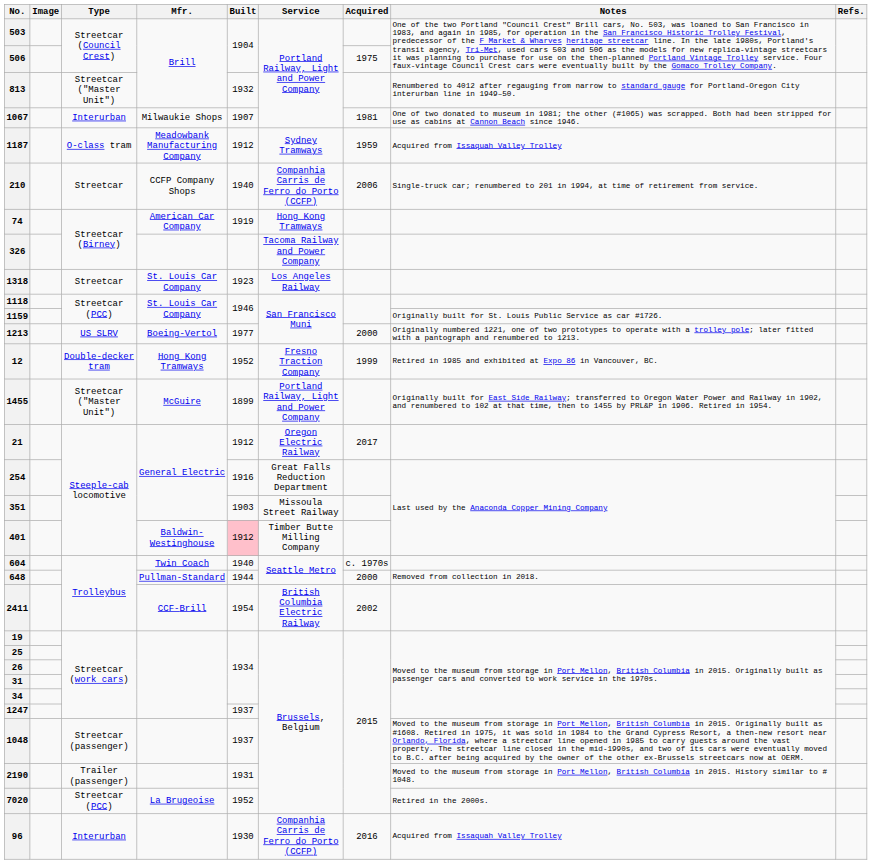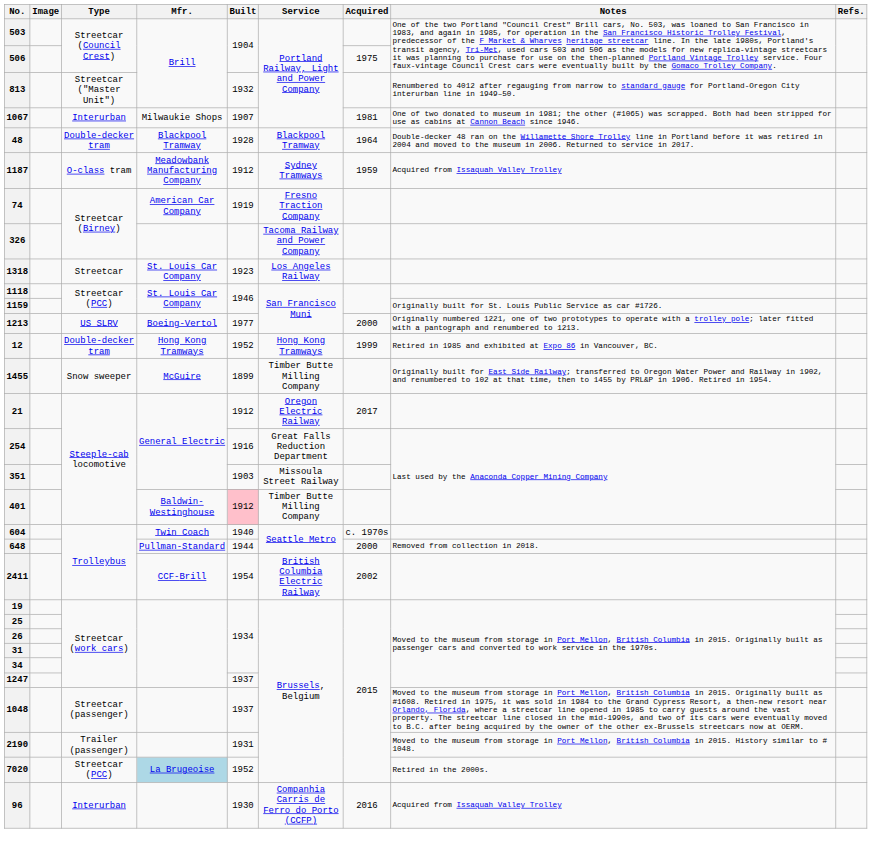 <table class="wikitable sortable" style="text-align:center;font-size:100%;">
 <tr>
 <th>No.</th>
 <th class="unsortable">Image</th>
 <th>Type</th>
 <th><abbr>Mfr.</abbr></th>
 <th>Built</th>
 <th>Service</th>
 <th>Acquired</th>
 <th class="unsortable">Notes</th>
 <th class="unsortable">Refs.</th>
 </tr>
 <tr>
 <th>503</th>
 <td></td>
 <td rowspan=2>Streetcar (<a href='#'>Council Crest</a>)</td>
 <td rowspan=3><a href='#'>Brill</a></td>
 <td rowspan=2>1904</td>
 <td rowspan=4><a href='#'>Portland Railway, Light and Power Company</a></td>
 <td></td>
 <td rowspan=2 style="text-align:left;font-size:85%;">One of the two Portland "Council Crest" Brill cars, No. 503, was loaned to San Francisco in 1983, and again in 1985, for operation in the <a href='#'>San Francisco Historic Trolley Festival</a>, predecessor of the <a href='#'>F Market & Wharves</a> <a href='#'>heritage streetcar</a> line.  In the late 1980s, Portland's transit agency, <a href='#'>Tri-Met</a>, used cars 503 and 506 as the models for new replica-vintage streetcars it was planning to purchase for use on the then-planned <a href='#'>Portland Vintage Trolley</a> service.  Four faux-vintage Council Crest cars were eventually built by the <a href='#'>Gomaco Trolley Company</a>.</td>
 <td rowspan=2></td>
 </tr>
 <tr>
 <th>506</th>
 <td></td>
 <td>1975</td>
 </tr>
 <tr>
 <th>813</th>
 <td></td>
 <td>Streetcar ("Master Unit")</td>
 <td>1932</td>
 <td></td>
 <td style="text-align:left;font-size:85%;">Renumbered to 4012 after regauging from narrow to <a href='#'>standard gauge</a> for Portland-Oregon City interurban line in 1949–50.</td>
 <td></td>
 </tr>
 <tr>
 <th>1067</th>
 <td></td>
 <td><a href='#'>Interurban</a></td>
 <td>Milwaukie Shops</td>
 <td>1907</td>
 <td>1981</td>
 <td style="text-align:left;font-size:85%;">One of two donated to museum in 1981; the other (#1065) was scrapped. Both had been stripped for use as cabins at <a href='#'>Cannon Beach</a> since 1946.</td>
 <td></td>
 </tr>
 <tr>
+<th>48</th>
+<td></td>
+<td><a href='#'>Double-decker tram</a></td>
+<td><a href='#'>Blackpool Tramway</a></td>
+<td>1928</td>
+<td><a href='#'>Blackpool Tramway</a></td>
+<td>1964</td>
+<td style="text-align:left;font-size:85%;">Double-decker 48 ran on the <a href='#'>Willamette Shore Trolley</a> line in Portland before it was retired in 2004 and moved to the museum in 2006. Returned to service in 2017.</td>
+<td></td>
+</tr>
+<tr>
 <th>1187</th>
 <td></td>
 <td><a href='#'>O-class</a> tram</td>
 <td><a href='#'>Meadowbank Manufacturing Company</a></td>
 <td>1912</td>
 <td><a href='#'>Sydney Tramways</a></td>
 <td>1959</td>
 <td style="text-align:left;font-size:85%;">Acquired from <a href='#'>Issaquah Valley Trolley</a></td>
 <td></td>
 </tr>
 <tr>
-<th>210</th>
-<td></td>
-<td>Streetcar</td>
-<td>CCFP Company Shops</td>
-<td>1940</td>
-<td><a href='#'>Companhia Carris de Ferro do Porto (CCFP)</a></td>
-<td>2006</td>
-<td style="text-align:left;font-size:85%;">Single-truck car; renumbered to 201 in 1994, at time of retirement from service.</td>
-<td></td>
-</tr>
-<tr>
 <th>74</th>
 <td></td>
 <td rowspan=2>Streetcar (<a href='#'>Birney</a>)</td>
 <td><a href='#'>American Car Company</a></td>
 <td>1919</td>
-<td><a href='#'>Hong Kong Tramways</a></td>
+<td><a href='#'>Fresno Traction Company</a></td>
 <td></td>
 <td style="text-align:left;"></td>
 <td></td>
 </tr>
 <tr>
 <th>326</th>
 <td></td>
 <td></td>
 <td></td>
 <td><a href='#'>Tacoma Railway and Power Company</a></td>
 <td></td>
 <td style="text-align:left;"></td>
 <td></td>
 </tr>
 <tr>
 <th>1318</th>
 <td></td>
 <td>Streetcar</td>
 <td><a href='#'>St. Louis Car Company</a></td>
 <td>1923</td>
 <td><a href='#'>Los Angeles Railway</a></td>
 <td></td>
 <td style="text-align:left;"></td>
 <td></td>
 </tr>
 <tr>
 <th>1118</th>
 <td></td>
 <td rowspan=2>Streetcar (<a href='#'>PCC</a>)</td>
 <td rowspan=2><a href='#'>St. Louis Car Company</a></td>
 <td rowspan=2>1946</td>
 <td rowspan=3><a href='#'>San Francisco Muni</a></td>
 <td rowspan=2></td>
 <td style="text-align:left;"></td>
 <td></td>
 </tr>
 <tr>
 <th>1159</th>
 <td></td>
 <td style="text-align:left;font-size:85%;">Originally built for St. Louis Public Service as car #1726.</td>
 <td></td>
 </tr>
 <tr>
 <th>1213</th>
 <td></td>
 <td><a href='#'>US SLRV</a></td>
 <td><a href='#'>Boeing-Vertol</a></td>
 <td>1977</td>
 <td>2000</td>
 <td style="text-align:left;font-size:85%;">Originally numbered 1221, one of two prototypes to operate with a <a href='#'>trolley pole</a>; later fitted with a pantograph and renumbered to 1213.</td>
 <td></td>
 </tr>
 <tr>
 <th>12</th>
 <td></td>
 <td><a href='#'>Double-decker tram</a></td>
 <td><a href='#'>Hong Kong Tramways</a></td>
 <td>1952</td>
-<td><a href='#'>Fresno Traction Company</a></td>
+<td><a href='#'>Hong Kong Tramways</a></td>
 <td>1999</td>
 <td style="text-align:left;font-size:85%;">Retired in 1985 and exhibited at <a href='#'>Expo 86</a> in Vancouver, BC.</td>
 <td></td>
 </tr>
 <tr>
 <th>1455</th>
 <td></td>
-<td>Streetcar ("Master Unit")</td>
+<td>Snow sweeper</td>
 <td><a href='#'>McGuire</a></td>
 <td>1899</td>
-<td><a href='#'>Portland Railway, Light and Power Company</a></td>
+<td>Timber Butte Milling Company</td>
 <td></td>
 <td style="text-align:left;font-size:85%;">Originally built for <a href='#'>East Side Railway</a>; transferred to Oregon Water Power and Railway in 1902, and renumbered to 102 at that time, then to 1455 by PRL&P in 1906. Retired in 1954.</td>
 <td> </td>
 </tr>
 <tr>
 <th>21</th>
 <td></td>
 <td rowspan=4><a href='#'>Steeple-cab</a> locomotive</td>
 <td rowspan=3><a href='#'>General Electric</a></td>
 <td>1912</td>
 <td><a href='#'>Oregon Electric Railway</a></td>
 <td>2017</td>
 <td style="text-align:left;font-size:85%;"></td>
 <td></td>
 </tr>
 <tr>
 <th>254</th>
 <td></td>
 <td>1916</td>
 <td>Great Falls Reduction Department</td>
 <td></td>
 <td rowspan=3 style="text-align:left;font-size:85%;">Last used by the <a href='#'>Anaconda Copper Mining Company</a></td>
 <td></td>
 </tr>
 <tr>
 <th>351</th>
 <td></td>
 <td>1903</td>
 <td>Missoula Street Railway</td>
 <td></td>
 <td></td>
 </tr>
 <tr>
 <th>401</th>
 <td></td>
 <td><a href='#'>Baldwin-Westinghouse</a></td>
 <td style="background: pink;">1912</td>
 <td>Timber Butte Milling Company</td>
 <td></td>
 <td></td>
 </tr>
 <tr>
 <th>604</th>
 <td></td>
 <td rowspan=3><a href='#'>Trolleybus</a></td>
 <td><a href='#'>Twin Coach</a></td>
 <td>1940</td>
 <td rowspan=2><a href='#'>Seattle Metro</a></td>
 <td>c. 1970s</td>
 <td style="text-align:left;font-size:85%;"></td>
 <td></td>
 </tr>
 <tr>
 <th>648</th>
 <td></td>
 <td><a href='#'>Pullman-Standard</a></td>
 <td>1944</td>
 <td>2000</td>
 <td style="text-align:left;font-size:85%;">Removed from collection in 2018.</td>
 <td></td>
 </tr>
 <tr>
 <th>2411</th>
 <td></td>
 <td><a href='#'>CCF-</a><a href='#'>Brill</a></td>
 <td>1954</td>
 <td><a href='#'>British Columbia Electric Railway</a></td>
 <td>2002</td>
 <td style="text-align:left;font-size:85%;"></td>
 <td></td>
 </tr>
 <tr>
 <th>19</th>
 <td></td>
 <td rowspan=6>Streetcar (<a href='#'>work cars</a>)</td>
 <td rowspan=6></td>
 <td rowspan=5>1934</td>
 <td rowspan=9><a href='#'>Brussels</a>, Belgium</td>
 <td rowspan=9>2015</td>
 <td rowspan=6 style="text-align:left;font-size:85%;">Moved to the museum from storage in <a href='#'>Port Mellon</a>, <a href='#'>British Columbia</a> in 2015. Originally built as passenger cars and converted to work service in the 1970s.</td>
 <td></td>
 </tr>
 <tr>
 <th>25</th>
 <td></td>
 <td></td>
 </tr>
 <tr>
 <th>26</th>
 <td></td>
 <td></td>
 </tr>
 <tr>
 <th>31</th>
 <td></td>
 <td></td>
 </tr>
 <tr>
 <th>34</th>
 <td></td>
 <td></td>
 </tr>
 <tr>
 <th>1247</th>
 <td></td>
 <td>1937</td>
 <td></td>
 </tr>
 <tr>
 <th>1048</th>
 <td></td>
 <td>Streetcar (passenger)</td>
 <td></td>
 <td>1937</td>
 <td style="text-align:left;font-size:85%;">Moved to the museum from storage in <a href='#'>Port Mellon</a>, <a href='#'>British Columbia</a> in 2015. Originally built as #1608. Retired in 1975, it was sold in 1984 to the Grand Cypress Resort, a then-new  resort near <a href='#'>Orlando, Florida</a>, where a streetcar line opened in 1985 to carry guests around the vast property. The  streetcar line closed in the mid-1990s, and two of its cars were eventually moved to B.C. after being acquired by the owner of the other ex-Brussels streetcars now at OERM.</td>
 <td></td>
 </tr>
 <tr>
 <th>2190</th>
 <td></td>
 <td>Trailer (passenger)</td>
 <td></td>
 <td>1931</td>
 <td style="text-align:left;font-size:85%;">Moved to the museum from storage in <a href='#'>Port Mellon</a>, <a href='#'>British Columbia</a> in 2015. History similar to # 1048.</td>
 <td></td>
 </tr>
 <tr>
 <th>7020</th>
 <td></td>
 <td>Streetcar (<a href='#'>PCC</a>)</td>
-<td><a href='#'>La Brugeoise</a></td>
+<td style="background: lightblue;"><a href='#'>La Brugeoise</a></td>
 <td>1952</td>
 <td style="text-align:left;font-size:85%;">Retired in the 2000s.</td>
 <td></td>
 </tr>
 <tr>
 <th>96</th>
 <td></td>
 <td><a href='#'>Interurban</a></td>
 <td></td>
 <td>1930</td>
 <td><a href='#'>Companhia Carris de Ferro do Porto (CCFP)</a></td>
 <td>2016</td>
 <td style="text-align:left;font-size:85%;">Acquired from <a href='#'>Issaquah Valley Trolley</a></td>
 <td></td>
 </tr>
 </table>
